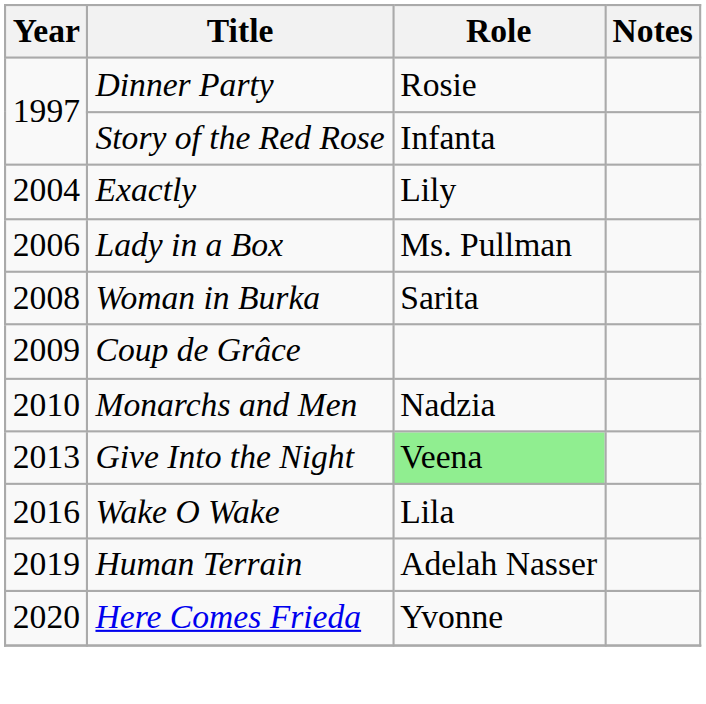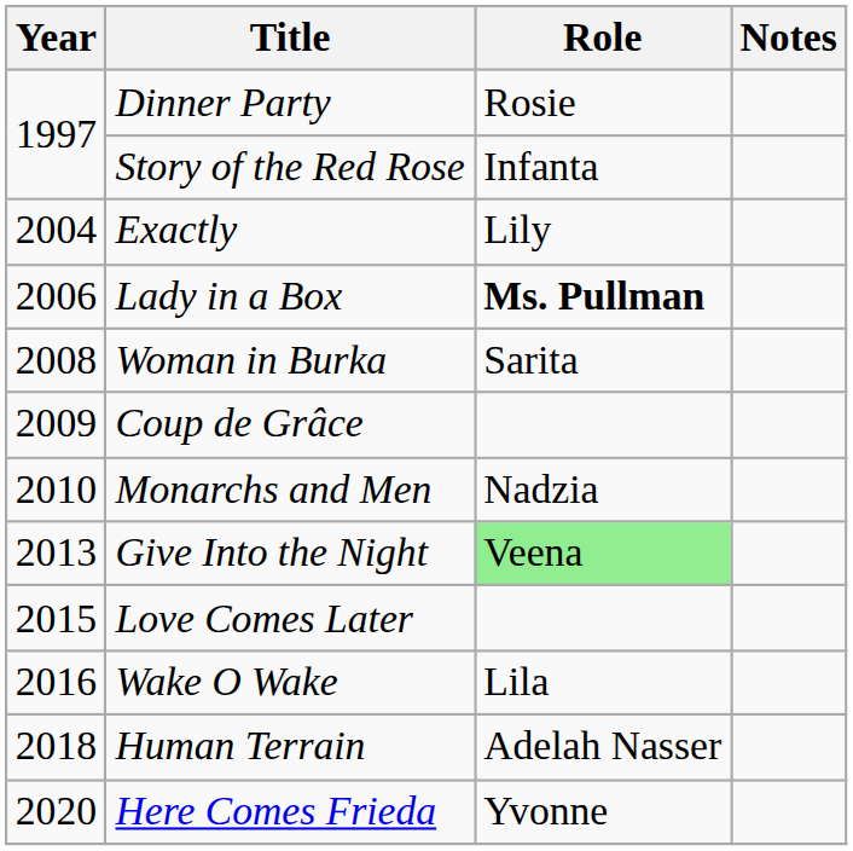 <table class="wikitable sortable">
 <tr>
 <th>Year</th>
 <th>Title</th>
 <th>Role</th>
 <th class="unsortable">Notes</th>
 </tr>
 <tr>
 <td rowspan="2">1997</td>
 <td><em>Dinner Party</em></td>
 <td>Rosie</td>
 <td></td>
 </tr>
 <tr>
 <td><em>Story of the Red Rose</em></td>
 <td>Infanta</td>
 <td></td>
 </tr>
 <tr>
 <td>2004</td>
 <td><em>Exactly</em></td>
 <td>Lily</td>
 <td></td>
 </tr>
 <tr>
 <td>2006</td>
 <td><em>Lady in a Box</em></td>
-<td>Ms. Pullman</td>
+<td><strong>Ms. Pullman</strong></td>
 <td></td>
 </tr>
 <tr>
 <td>2008</td>
 <td><em>Woman in Burka</em></td>
 <td>Sarita</td>
 <td></td>
 </tr>
 <tr>
 <td>2009</td>
 <td><em>Coup de Grâce</em></td>
 <td></td>
 <td></td>
 </tr>
 <tr>
 <td>2010</td>
 <td><em>Monarchs and Men</em></td>
 <td>Nadzia</td>
 <td></td>
 </tr>
 <tr>
 <td>2013</td>
 <td><em>Give Into the Night</em></td>
 <td style="background: lightgreen;">Veena</td>
 <td></td>
 </tr>
 <tr>
+<td>2015</td>
+<td><em>Love Comes Later</em></td>
+<td></td>
+<td></td>
+</tr>
+<tr>
 <td>2016</td>
 <td><em>Wake O Wake</em></td>
 <td>Lila</td>
 <td></td>
 </tr>
 <tr>
-<td>2019</td>
+<td>2018</td>
 <td><em>Human Terrain</em></td>
 <td>Adelah Nasser</td>
 <td></td>
 </tr>
 <tr>
 <td>2020</td>
 <td><em><a href='#'>Here Comes Frieda</a></em></td>
 <td>Yvonne</td>
 <td></td>
 </tr>
 <tr>
 </tr>
 </table>
